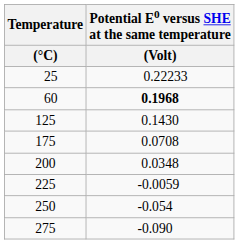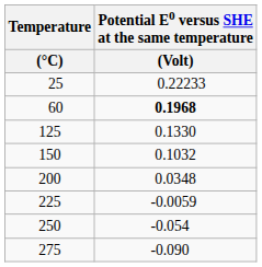 <table class="wikitable" style=text-align:center>
 <tr>
 <th>Temperature</th>
 <th>Potential E<sup>0</sup> versus <a href='#'>SHE</a> <br>at the same temperature</th>
 </tr>
 <tr>
 <th>(°C)</th>
 <th>(Volt)</th>
 </tr>
 <tr>
 <td style="padding-left: 1em;">25</td>
 <td style="padding-left: 1em;">0.22233</td>
 </tr>
 <tr>
 <td style="padding-left: 1em;">60</td>
 <td><strong>0.1968</strong></td>
 </tr>
 <tr>
 <td>125</td>
-<td>0.1430</td>
+<td>0.1330</td>
 </tr>
 <tr>
-<td>175</td>
-<td>0.0708</td>
+<td>150</td>
+<td>0.1032</td>
 </tr>
 <tr>
 <td>200</td>
 <td>0.0348</td>
 </tr>
 <tr>
 <td>225</td>
 <td>-0.0059 </td>
 </tr>
 <tr>
 <td>250</td>
 <td>-0.054   </td>
 </tr>
 <tr>
 <td>275</td>
 <td>-0.090   </td>
 </tr>
 </table>
